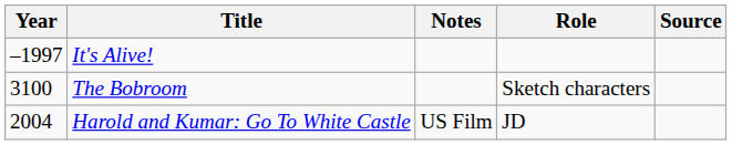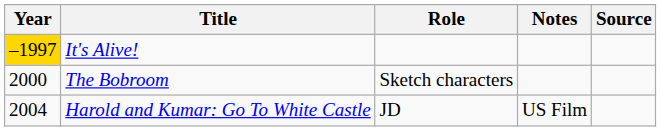 <table class="wikitable sortable plainrowheaders">
 <tr>
 <th>Year</th>
 <th>Title</th>
+<th>Role</th>
 <th class="unsortable">Notes</th>
-<th>Role</th>
 <th class="unsortable">Source</th>
 </tr>
 <tr>
-<td>–1997</td>
+<td style="background: gold;">–1997</td>
 <td><em><a href='#'>It's Alive!</a></em></td>
 <td></td>
 <td></td>
 <td></td>
 </tr>
 <tr>
-<td>3100</td>
+<td>2000</td>
 <td data-sort-value="Bobroom, The"><em><a href='#'>The Bobroom</a></em></td>
+<td>Sketch characters</td>
 <td></td>
-<td>Sketch characters</td>
 <td></td>
 </tr>
 <tr>
 <td>2004</td>
 <td><em><a href='#'>Harold and Kumar: Go To White Castle</a></em></td>
+<td>JD</td>
 <td>US Film</td>
-<td>JD</td>
 <td></td>
 </tr>
 </table>
